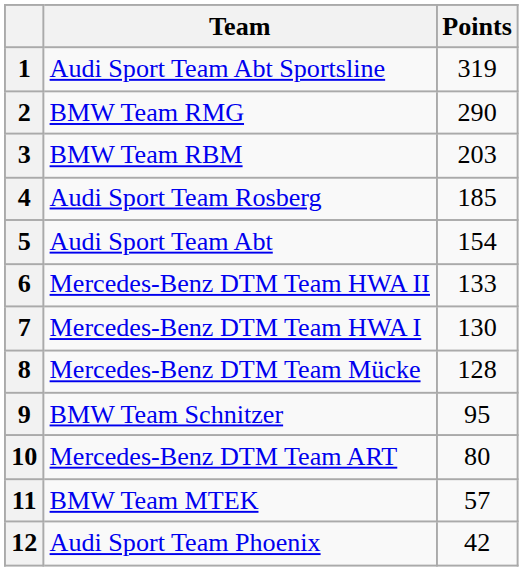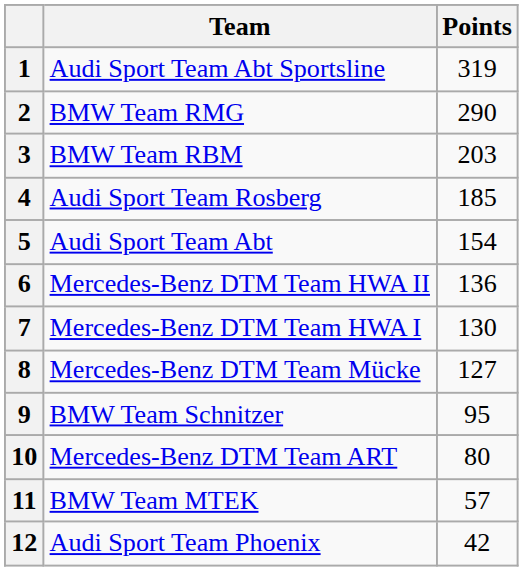 <table class="wikitable" style="font-size:85%; text-align:center">
 <tr style="background:#f9f9f9" valign="top">
 <th valign="middle"></th>
 <th valign="middle">Team</th>
 <th valign="middle">Points</th>
 </tr>
 <tr>
 <th>1</th>
 <td align=left><a href='#'>Audi Sport Team Abt Sportsline</a></td>
 <td>319</td>
 </tr>
 <tr>
 <th>2</th>
 <td align=left><a href='#'>BMW Team RMG</a></td>
 <td>290</td>
 </tr>
 <tr>
 <th>3</th>
 <td align=left><a href='#'>BMW Team RBM</a></td>
 <td>203</td>
 </tr>
 <tr>
 <th>4</th>
 <td align=left><a href='#'>Audi Sport Team Rosberg</a></td>
 <td>185</td>
 </tr>
 <tr>
 <th>5</th>
 <td align=left><a href='#'>Audi Sport Team Abt</a></td>
 <td>154</td>
 </tr>
 <tr>
 <th>6</th>
 <td align=left><a href='#'>Mercedes-Benz DTM Team HWA II</a></td>
-<td>133</td>
+<td>136</td>
 </tr>
 <tr>
 <th>7</th>
 <td align=left><a href='#'>Mercedes-Benz DTM Team HWA I</a></td>
 <td>130</td>
 </tr>
 <tr>
 <th>8</th>
 <td align=left><a href='#'>Mercedes-Benz DTM Team Mücke</a></td>
-<td>128</td>
+<td>127</td>
 </tr>
 <tr>
 <th>9</th>
 <td align=left><a href='#'>BMW Team Schnitzer</a></td>
 <td>95</td>
 </tr>
 <tr>
 <th>10</th>
 <td align=left><a href='#'>Mercedes-Benz DTM Team ART</a></td>
 <td>80</td>
 </tr>
 <tr>
 <th>11</th>
 <td align=left><a href='#'>BMW Team MTEK</a></td>
 <td>57</td>
 </tr>
 <tr>
 <th>12</th>
 <td align=left><a href='#'>Audi Sport Team Phoenix</a></td>
 <td>42</td>
 </tr>
 </table>
